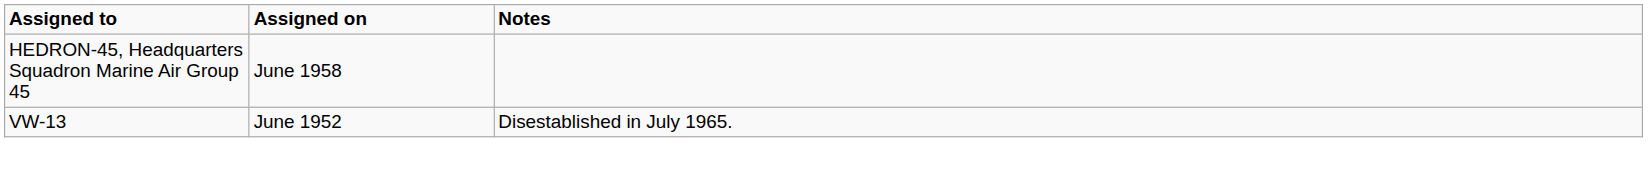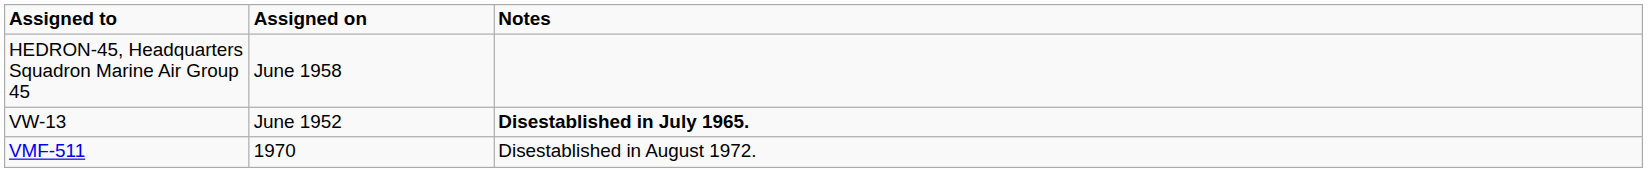 <table class="wikitable" style="width: 70%;">
 <tr>
 <td style="width: 200px;"><strong>Assigned to</strong></td>
 <td style="width: 200px;"><strong>Assigned on</strong></td>
 <td><strong>Notes</strong></td>
 </tr>
 <tr>
 <td>HEDRON-45, Headquarters Squadron Marine Air Group 45</td>
 <td>June 1958</td>
 <td></td>
 </tr>
 <tr>
 <td>VW-13</td>
 <td>June 1952</td>
-<td>Disestablished in July 1965.</td>
+<td><strong>Disestablished in July 1965.</strong></td>
+</tr>
+<tr>
+<td><a href='#'>VMF-511</a></td>
+<td>1970</td>
+<td>Disestablished in August 1972.</td>
 </tr>
 </table>
